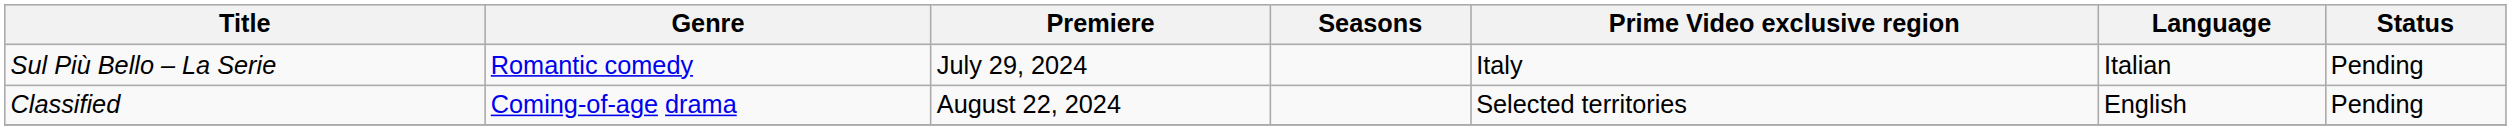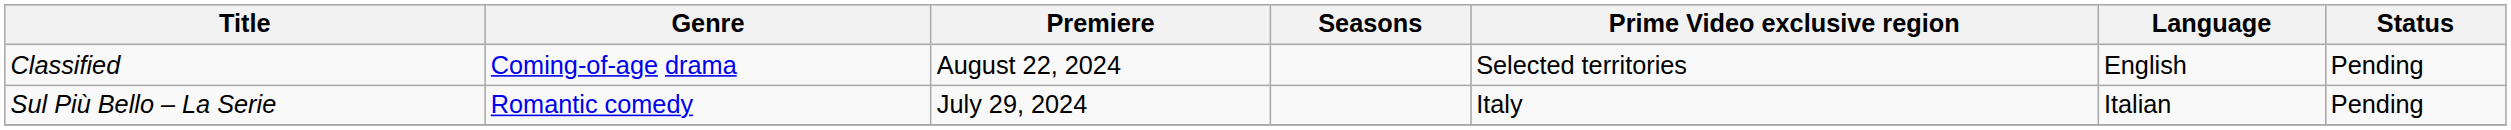 <table class="wikitable sortable" style="width:100%;">
 <tr>
 <th>Title</th>
 <th>Genre</th>
 <th>Premiere</th>
 <th>Seasons</th>
 <th>Prime Video exclusive region</th>
 <th>Language</th>
 <th>Status</th>
 </tr>
 <tr>
+<td><em>Classified</em></td>
+<td><a href='#'>Coming-of-age</a> <a href='#'>drama</a></td>
+<td>August 22, 2024</td>
+<td></td>
+<td>Selected territories</td>
+<td>English</td>
+<td>Pending</td>
+</tr>
+<tr>
 <td><em>Sul Più Bello – La Serie</em></td>
 <td><a href='#'>Romantic comedy</a></td>
 <td>July 29, 2024</td>
 <td></td>
 <td>Italy</td>
 <td>Italian</td>
 <td>Pending</td>
 </tr>
 <tr>
-<td><em>Classified</em></td>
-<td><a href='#'>Coming-of-age</a> <a href='#'>drama</a></td>
-<td>August 22, 2024</td>
-<td></td>
-<td>Selected territories</td>
-<td>English</td>
-<td>Pending</td>
-</tr>
-<tr>
 </tr>
 </table>
